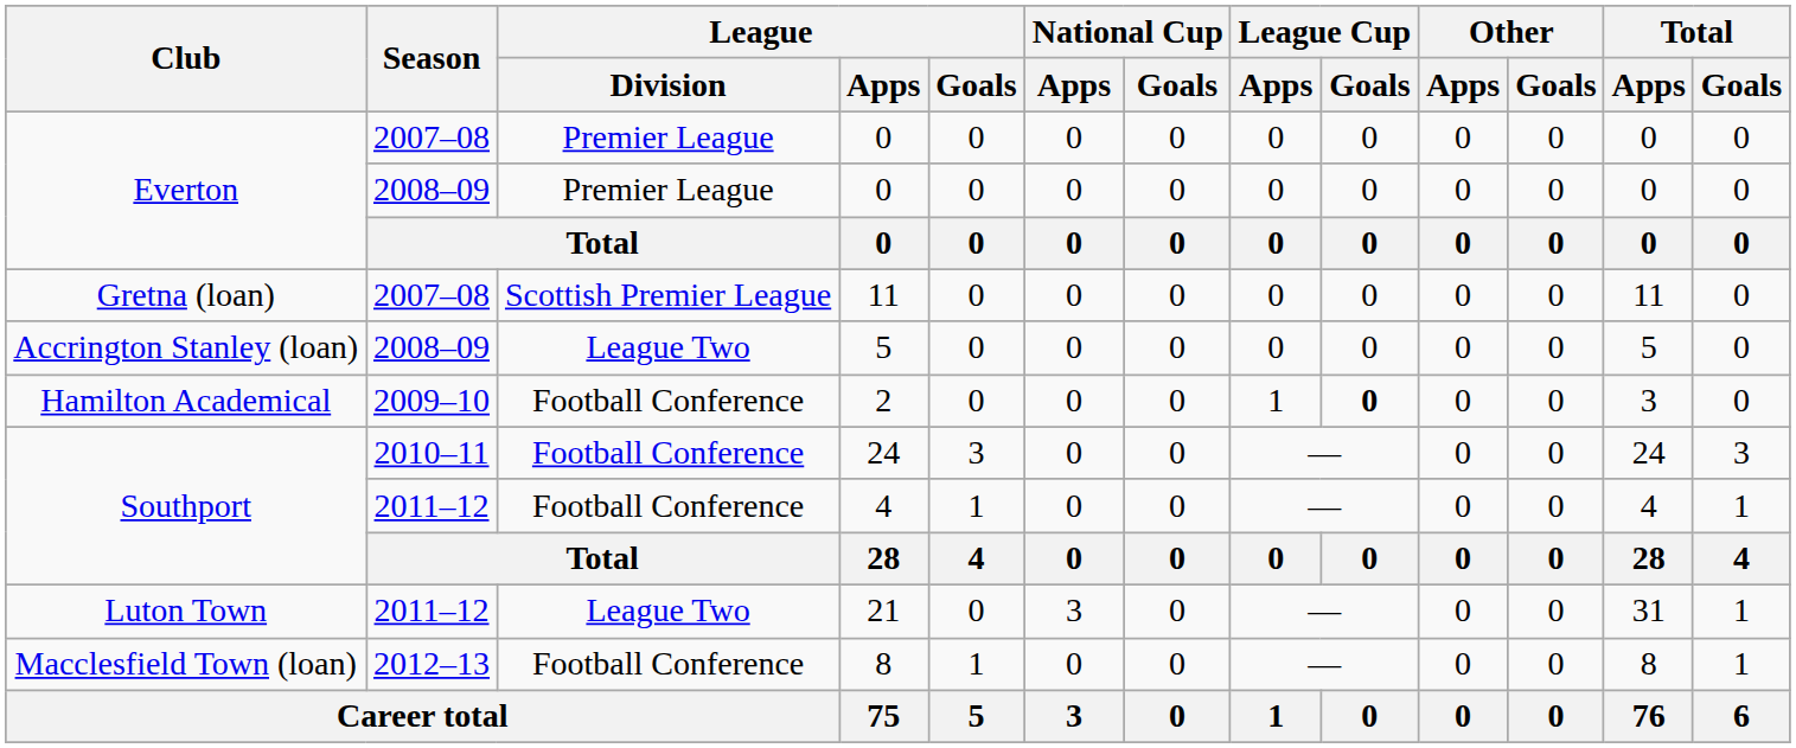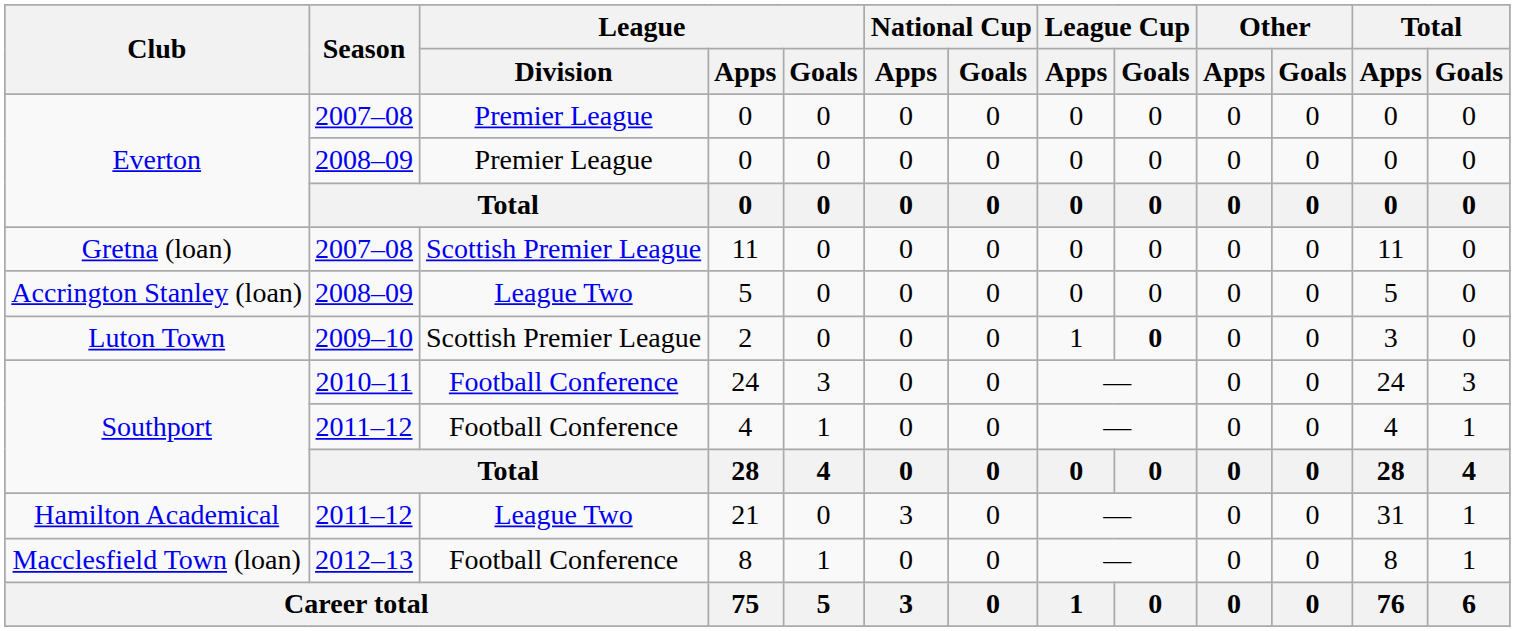 <table class="wikitable" style="text-align:center;">
 <tr>
 <th rowspan="2">Club</th>
 <th rowspan="2">Season</th>
 <th colspan="3">League</th>
 <th colspan="2">National Cup</th>
 <th colspan="2">League Cup</th>
 <th colspan="2">Other</th>
 <th colspan="2">Total</th>
 </tr>
 <tr>
 <th>Division</th>
 <th>Apps</th>
 <th>Goals</th>
 <th>Apps</th>
 <th>Goals</th>
 <th>Apps</th>
 <th>Goals</th>
 <th>Apps</th>
 <th>Goals</th>
 <th>Apps</th>
 <th>Goals</th>
 </tr>
 <tr>
 <td rowspan="3"><a href='#'>Everton</a></td>
 <td><a href='#'>2007–08</a></td>
 <td><a href='#'>Premier League</a></td>
 <td>0</td>
 <td>0</td>
 <td>0</td>
 <td>0</td>
 <td>0</td>
 <td>0</td>
 <td>0</td>
 <td>0</td>
 <td>0</td>
 <td>0</td>
 </tr>
 <tr>
 <td><a href='#'>2008–09</a></td>
 <td>Premier League</td>
 <td>0</td>
 <td>0</td>
 <td>0</td>
 <td>0</td>
 <td>0</td>
 <td>0</td>
 <td>0</td>
 <td>0</td>
 <td>0</td>
 <td>0</td>
 </tr>
 <tr>
 <th colspan="2">Total</th>
 <th>0</th>
 <th>0</th>
 <th>0</th>
 <th>0</th>
 <th>0</th>
 <th>0</th>
 <th>0</th>
 <th>0</th>
 <th>0</th>
 <th>0</th>
 </tr>
 <tr>
 <td><a href='#'>Gretna</a> (loan)</td>
 <td><a href='#'>2007–08</a></td>
 <td><a href='#'>Scottish Premier League</a></td>
 <td>11</td>
 <td>0</td>
 <td>0</td>
 <td>0</td>
 <td>0</td>
 <td>0</td>
 <td>0</td>
 <td>0</td>
 <td>11</td>
 <td>0</td>
 </tr>
 <tr>
 <td><a href='#'>Accrington Stanley</a> (loan)</td>
 <td><a href='#'>2008–09</a></td>
 <td><a href='#'>League Two</a></td>
 <td>5</td>
 <td>0</td>
 <td>0</td>
 <td>0</td>
 <td>0</td>
 <td>0</td>
 <td>0</td>
 <td>0</td>
 <td>5</td>
 <td>0</td>
 </tr>
 <tr>
-<td><a href='#'>Hamilton Academical</a></td>
+<td><a href='#'>Luton Town</a></td>
 <td><a href='#'>2009–10</a></td>
-<td>Football Conference</td>
+<td>Scottish Premier League</td>
 <td>2</td>
 <td>0</td>
 <td>0</td>
 <td>0</td>
 <td>1</td>
 <td><strong>0</strong></td>
 <td>0</td>
 <td>0</td>
 <td>3</td>
 <td>0</td>
 </tr>
 <tr>
 <td rowspan="3"><a href='#'>Southport</a></td>
 <td><a href='#'>2010–11</a></td>
 <td><a href='#'>Football Conference</a></td>
 <td>24</td>
 <td>3</td>
 <td>0</td>
 <td>0</td>
 <td colspan="2">—</td>
 <td>0</td>
 <td>0</td>
 <td>24</td>
 <td>3</td>
 </tr>
 <tr>
 <td><a href='#'>2011–12</a></td>
 <td>Football Conference</td>
 <td>4</td>
 <td>1</td>
 <td>0</td>
 <td>0</td>
 <td colspan="2">—</td>
 <td>0</td>
 <td>0</td>
 <td>4</td>
 <td>1</td>
 </tr>
 <tr>
 <th colspan="2">Total</th>
 <th>28</th>
 <th>4</th>
 <th>0</th>
 <th>0</th>
 <th>0</th>
 <th>0</th>
 <th>0</th>
 <th>0</th>
 <th>28</th>
 <th>4</th>
 </tr>
 <tr>
-<td><a href='#'>Luton Town</a></td>
+<td><a href='#'>Hamilton Academical</a></td>
 <td><a href='#'>2011–12</a></td>
 <td><a href='#'>League Two</a></td>
 <td>21</td>
 <td>0</td>
 <td>3</td>
 <td>0</td>
 <td colspan="2">—</td>
 <td>0</td>
 <td>0</td>
 <td>31</td>
 <td>1</td>
 </tr>
 <tr>
 <td><a href='#'>Macclesfield Town</a> (loan)</td>
 <td><a href='#'>2012–13</a></td>
 <td>Football Conference</td>
 <td>8</td>
 <td>1</td>
 <td>0</td>
 <td>0</td>
 <td colspan="2">—</td>
 <td>0</td>
 <td>0</td>
 <td>8</td>
 <td>1</td>
 </tr>
 <tr>
 <th colspan="3">Career total</th>
 <th>75</th>
 <th>5</th>
 <th>3</th>
 <th>0</th>
 <th>1</th>
 <th>0</th>
 <th>0</th>
 <th>0</th>
 <th>76</th>
 <th>6</th>
 </tr>
 </table>
